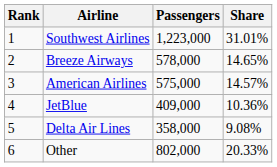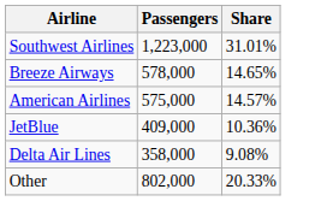 <table class="wikitable sortable" style="font-size: 95%">
 <tr>
-<th>Rank</th>
 <th>Airline</th>
 <th>Passengers</th>
 <th>Share</th>
 </tr>
 <tr>
-<td>1</td>
 <td><a href='#'>Southwest Airlines</a></td>
 <td>1,223,000</td>
 <td>31.01%</td>
 </tr>
 <tr>
-<td>2</td>
 <td><a href='#'>Breeze Airways</a></td>
 <td>578,000</td>
 <td>14.65%</td>
 </tr>
 <tr>
-<td>3</td>
 <td><a href='#'>American Airlines</a></td>
 <td>575,000</td>
 <td>14.57%</td>
 </tr>
 <tr>
-<td>4</td>
 <td><a href='#'>JetBlue</a></td>
 <td>409,000</td>
 <td>10.36%</td>
 </tr>
 <tr>
-<td>5</td>
 <td><a href='#'>Delta Air Lines</a></td>
 <td>358,000</td>
 <td>9.08%</td>
 </tr>
 <tr>
-<td>6</td>
 <td>Other</td>
 <td>802,000</td>
 <td>20.33%</td>
 </tr>
 </table>
